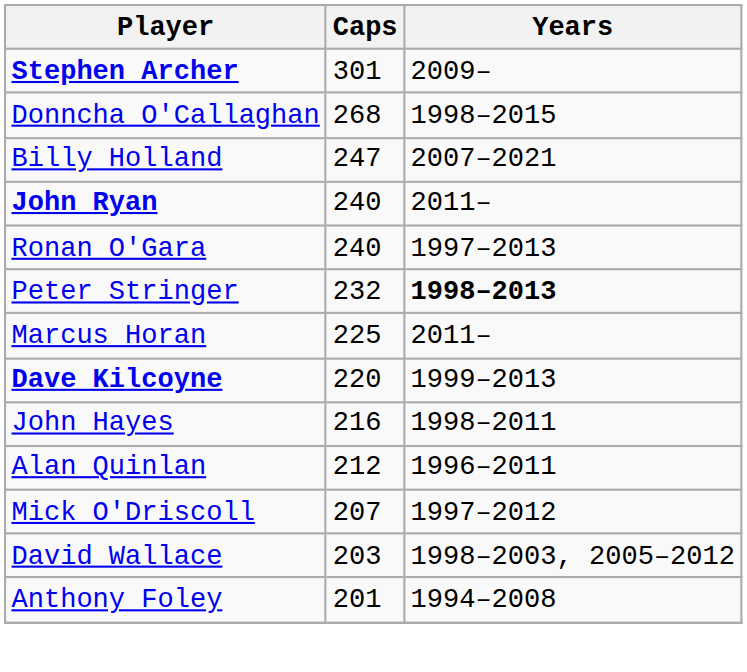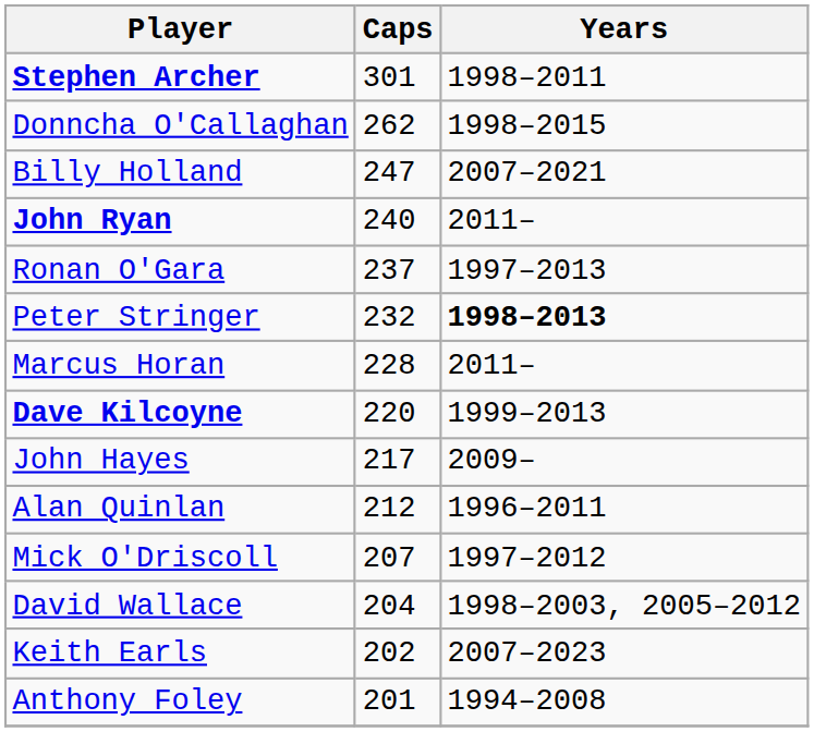 <table class="wikitable sortable">
 <tr>
 <th>Player</th>
 <th>Caps</th>
 <th>Years</th>
 </tr>
 <tr>
 <td><strong><a href='#'>Stephen Archer</a></strong></td>
 <td>301</td>
-<td>2009–</td>
+<td>1998–2011</td>
 </tr>
 <tr>
 <td><a href='#'>Donncha O'Callaghan</a></td>
-<td>268</td>
+<td>262</td>
 <td>1998–2015</td>
 </tr>
 <tr>
 <td><a href='#'>Billy Holland</a></td>
 <td>247</td>
 <td>2007–2021</td>
 </tr>
 <tr>
 <td><strong><a href='#'>John Ryan</a></strong></td>
 <td>240</td>
 <td>2011–</td>
 </tr>
 <tr>
 <td><a href='#'>Ronan O'Gara</a></td>
-<td>240</td>
+<td>237</td>
 <td>1997–2013</td>
 </tr>
 <tr>
 <td><a href='#'>Peter Stringer</a></td>
 <td>232</td>
 <td><strong>1998–2013</strong></td>
 </tr>
 <tr>
 <td><a href='#'>Marcus Horan</a></td>
-<td>225</td>
+<td>228</td>
 <td>2011–</td>
 </tr>
 <tr>
 <td><strong><a href='#'>Dave Kilcoyne</a></strong></td>
 <td>220</td>
 <td>1999–2013</td>
 </tr>
 <tr>
 <td><a href='#'>John Hayes</a></td>
-<td>216</td>
-<td>1998–2011</td>
+<td>217</td>
+<td>2009–</td>
 </tr>
 <tr>
 <td><a href='#'>Alan Quinlan</a></td>
 <td>212</td>
 <td>1996–2011</td>
 </tr>
 <tr>
 <td><a href='#'>Mick O'Driscoll</a></td>
 <td>207</td>
 <td>1997–2012</td>
 </tr>
 <tr>
 <td><a href='#'>David Wallace</a></td>
-<td>203</td>
+<td>204</td>
 <td>1998–2003, 2005–2012</td>
+</tr>
+<tr>
+<td><a href='#'>Keith Earls</a></td>
+<td>202</td>
+<td>2007–2023</td>
 </tr>
 <tr>
 <td><a href='#'>Anthony Foley</a></td>
 <td>201</td>
 <td>1994–2008</td>
 </tr>
 <tr>
 </tr>
 </table>
